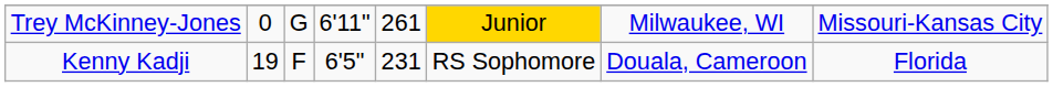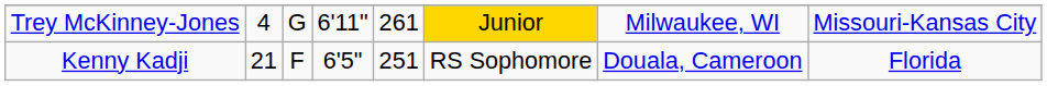 <table class="wikitable sortable" border="1" style="text-align:center;">
 <tr align=center>
 </tr>
 <tr>
 <td><a href='#'>Trey McKinney-Jones</a></td>
-<td>0</td>
+<td>4</td>
 <td>G</td>
 <td>6'11"</td>
 <td>261</td>
 <td style="background: gold;">Junior</td>
 <td><a href='#'>Milwaukee, WI</a></td>
 <td><a href='#'>Missouri-Kansas City</a></td>
 </tr>
 <tr>
 <td><a href='#'>Kenny Kadji</a></td>
-<td>19</td>
+<td>21</td>
 <td>F</td>
 <td>6'5"</td>
-<td>231</td>
+<td>251</td>
 <td>RS Sophomore</td>
 <td><a href='#'>Douala, Cameroon</a></td>
 <td><a href='#'>Florida</a></td>
 </tr>
 </table>
